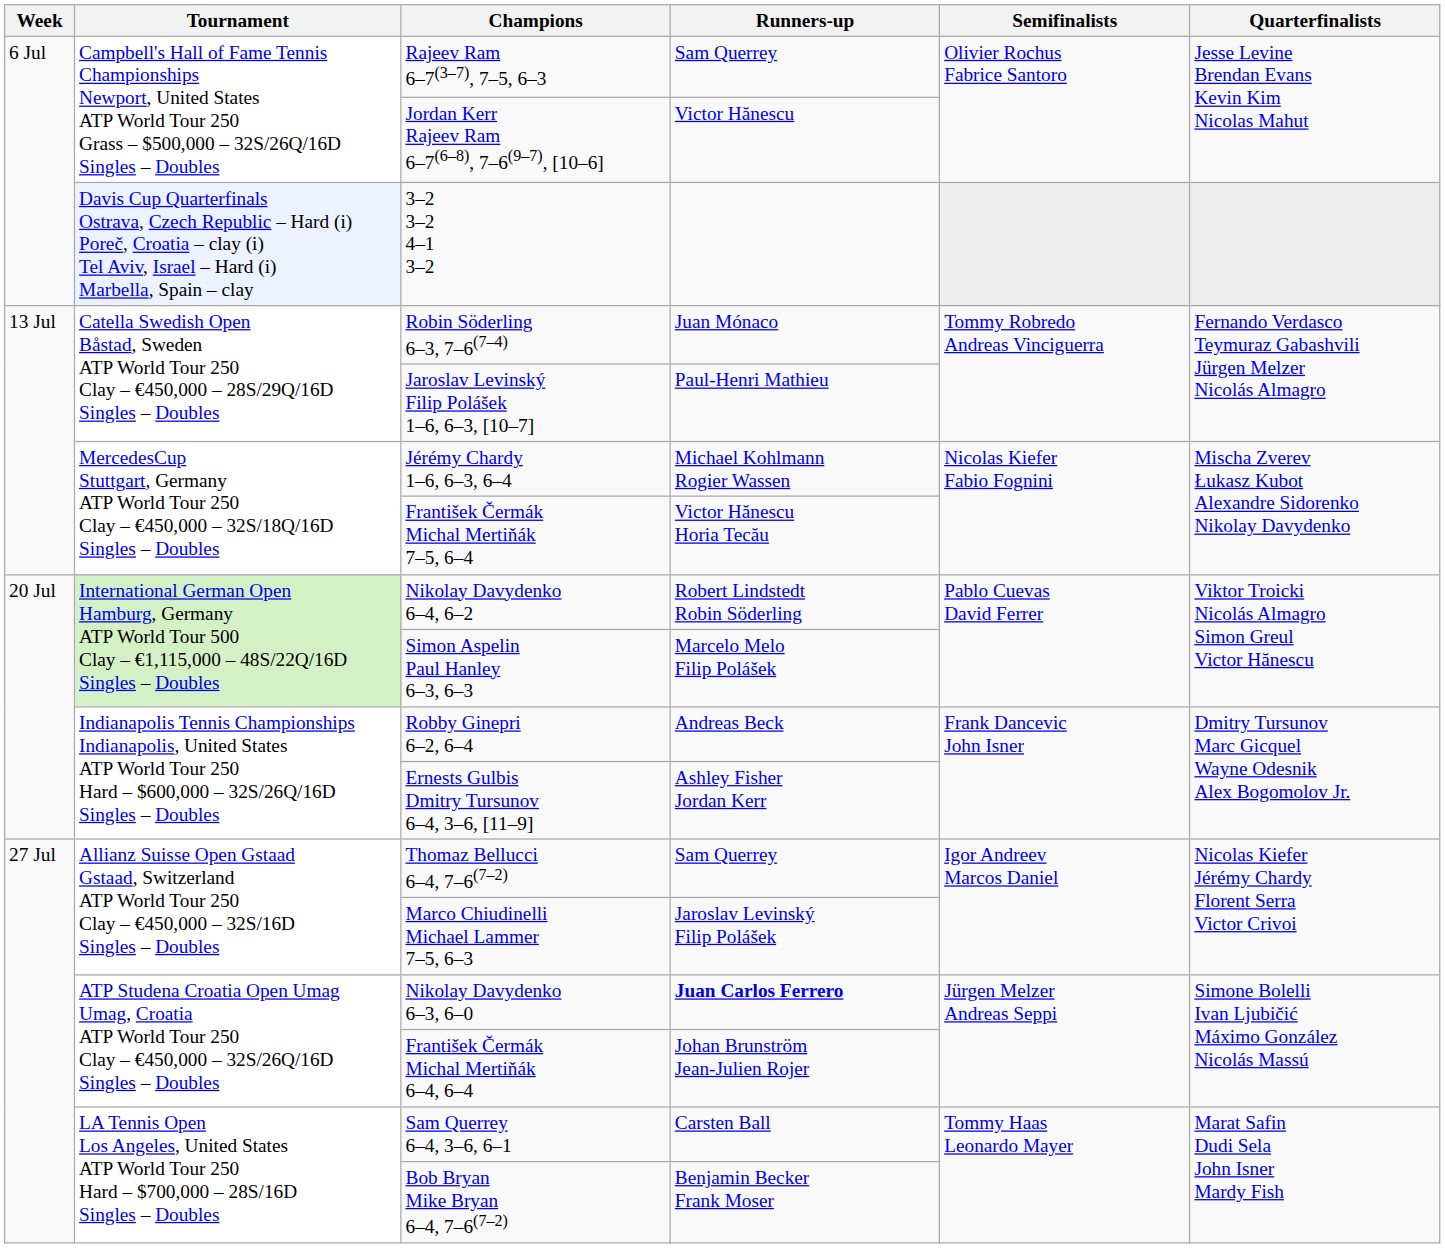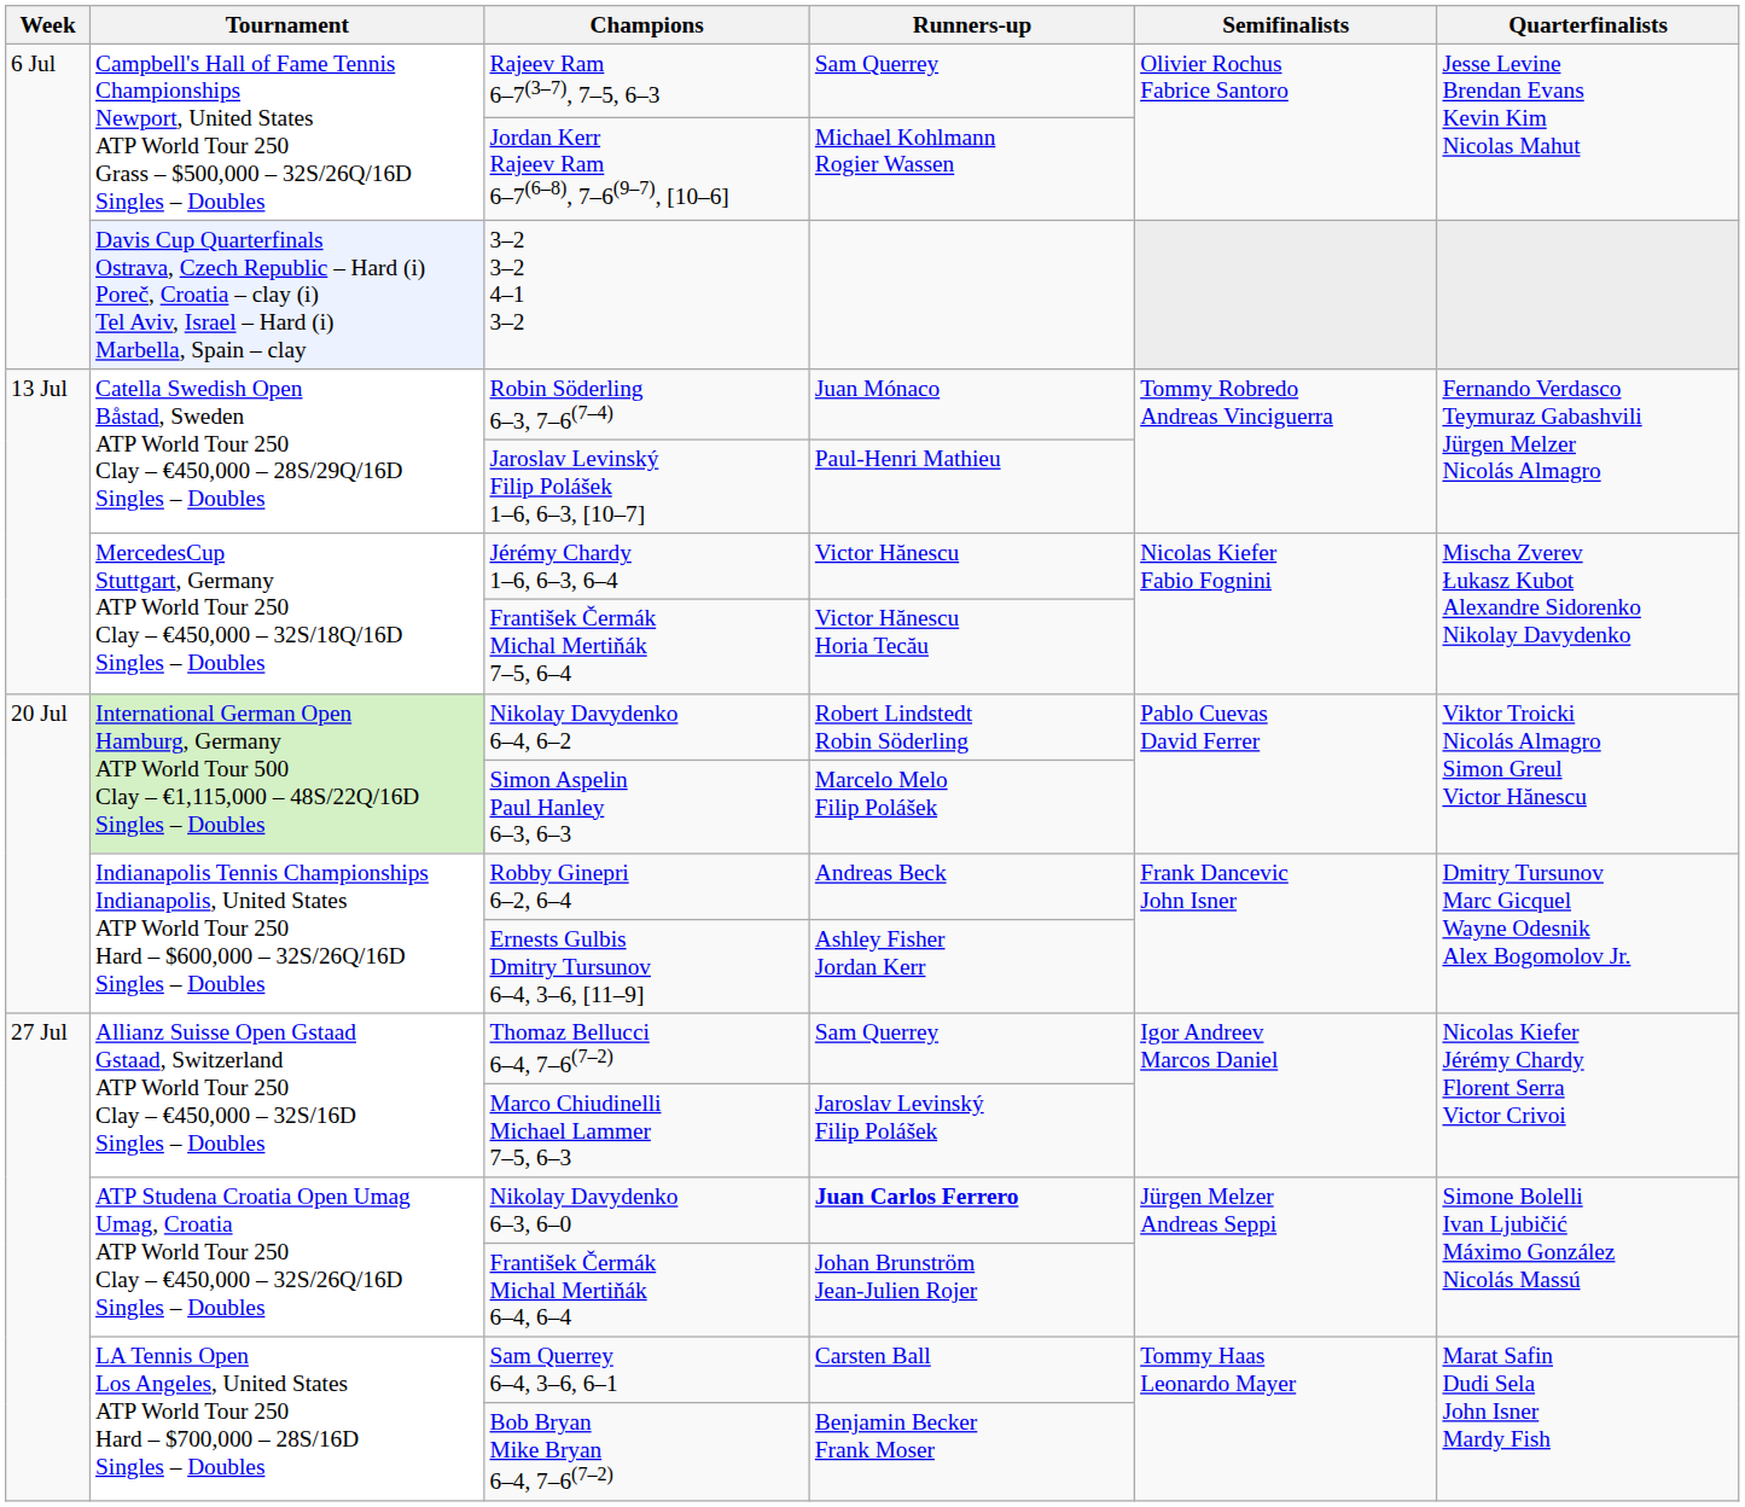 <table class=wikitable style=font-size:95%>
 <tr>
 <th style="width:48px;">Week</th>
 <th style="width:250px;">Tournament</th>
 <th style="width:205px;">Champions</th>
 <th style="width:205px;">Runners-up</th>
 <th style="width:190px;">Semifinalists</th>
 <th style="width:190px;">Quarterfinalists</th>
 </tr>
 <tr valign=top>
 <td rowspan=3>6 Jul</td>
 <td style="background:#ffffff;" rowspan=2><a href='#'>Campbell's Hall of Fame Tennis Championships</a><br> <a href='#'>Newport</a>, United States<br>ATP World Tour 250<br>Grass – $500,000 – 32S/26Q/16D<br><a href='#'>Singles</a> – <a href='#'>Doubles</a></td>
 <td> <a href='#'>Rajeev Ram</a><br>6–7<sup>(3–7)</sup>, 7–5, 6–3</td>
 <td> <a href='#'>Sam Querrey</a></td>
 <td rowspan=2> <a href='#'>Olivier Rochus</a><br> <a href='#'>Fabrice Santoro</a></td>
 <td rowspan=2> <a href='#'>Jesse Levine</a><br> <a href='#'>Brendan Evans</a><br> <a href='#'>Kevin Kim</a><br> <a href='#'>Nicolas Mahut</a></td>
 </tr>
 <tr valign=top>
 <td> <a href='#'>Jordan Kerr</a><br> <a href='#'>Rajeev Ram</a> <br>6–7<sup>(6–8)</sup>, 7–6<sup>(9–7)</sup>, [10–6]</td>
-<td> <a href='#'>Victor Hănescu</a></td>
+<td> <a href='#'>Michael Kohlmann</a><br> <a href='#'>Rogier Wassen</a></td>
 </tr>
 <tr valign=top>
 <td style="background:#ecf2ff;"rowspan=1><a href='#'>Davis Cup Quarterfinals</a><br> <a href='#'>Ostrava</a>, <a href='#'>Czech Republic</a> – Hard (i)<br> <a href='#'>Poreč</a>, <a href='#'>Croatia</a> – clay (i)<br> <a href='#'>Tel Aviv</a>, <a href='#'>Israel</a> – Hard (i)<br> <a href='#'>Marbella</a>, Spain – clay</td>
 <td>  3–2<br> 3–2<br> 4–1<br> 3–2</td>
 <td><br><br><br></td>
 <td bgcolor="#ededed"></td>
 <td bgcolor="#ededed"></td>
 </tr>
 <tr valign=top>
 <td rowspan=4>13 Jul</td>
 <td style="background:#ffffff;" rowspan=2><a href='#'>Catella Swedish Open</a><br> <a href='#'>Båstad</a>, Sweden<br>ATP World Tour 250<br>Clay – €450,000 – 28S/29Q/16D<br><a href='#'>Singles</a> – <a href='#'>Doubles</a></td>
 <td> <a href='#'>Robin Söderling</a><br>6–3, 7–6<sup>(7–4)</sup></td>
 <td> <a href='#'>Juan Mónaco</a></td>
 <td rowspan=2> <a href='#'>Tommy Robredo</a> <br>  <a href='#'>Andreas Vinciguerra</a></td>
 <td rowspan=2> <a href='#'>Fernando Verdasco</a><br> <a href='#'>Teymuraz Gabashvili</a><br>  <a href='#'>Jürgen Melzer</a> <br> <a href='#'>Nicolás Almagro</a></td>
 </tr>
 <tr valign=top>
 <td colspan=1> <a href='#'>Jaroslav Levinský</a> <br>  <a href='#'>Filip Polášek</a> <br>1–6, 6–3, [10–7]</td>
 <td> <a href='#'>Paul-Henri Mathieu</a></td>
 </tr>
 <tr valign=top>
 <td style="background:#ffffff;" rowspan=2><a href='#'>MercedesCup</a><br><a href='#'>Stuttgart</a>, Germany<br>ATP World Tour 250<br>Clay – €450,000 – 32S/18Q/16D<br><a href='#'>Singles</a> – <a href='#'>Doubles</a></td>
 <td> <a href='#'>Jérémy Chardy</a><br>1–6, 6–3, 6–4</td>
-<td> <a href='#'>Michael Kohlmann</a><br> <a href='#'>Rogier Wassen</a></td>
+<td> <a href='#'>Victor Hănescu</a></td>
 <td rowspan=2> <a href='#'>Nicolas Kiefer</a><br> <a href='#'>Fabio Fognini</a></td>
 <td rowspan=2> <a href='#'>Mischa Zverev</a><br> <a href='#'>Łukasz Kubot</a><br> <a href='#'>Alexandre Sidorenko</a><br>  <a href='#'>Nikolay Davydenko</a></td>
 </tr>
 <tr valign=top>
 <td> <a href='#'>František Čermák</a> <br>  <a href='#'>Michal Mertiňák</a><br>7–5, 6–4</td>
 <td> <a href='#'>Victor Hănescu</a> <br>  <a href='#'>Horia Tecău</a></td>
 </tr>
 <tr valign=top>
 <td rowspan=4>20 Jul</td>
 <td style="background:#d4f1c5;" rowspan=2><a href='#'>International German Open</a><br> <a href='#'>Hamburg</a>, Germany<br>ATP World Tour 500<br>Clay – €1,115,000 – 48S/22Q/16D<br><a href='#'>Singles</a> – <a href='#'>Doubles</a></td>
 <td> <a href='#'>Nikolay Davydenko</a><br>6–4, 6–2</td>
 <td> <a href='#'>Robert Lindstedt</a> <br>  <a href='#'>Robin Söderling</a></td>
 <td rowspan=2> <a href='#'>Pablo Cuevas</a><br> <a href='#'>David Ferrer</a></td>
 <td rowspan=2> <a href='#'>Viktor Troicki</a><br> <a href='#'>Nicolás Almagro</a><br> <a href='#'>Simon Greul</a><br> <a href='#'>Victor Hănescu</a></td>
 </tr>
 <tr valign=top>
 <td> <a href='#'>Simon Aspelin</a><br> <a href='#'>Paul Hanley</a><br>6–3, 6–3</td>
 <td> <a href='#'>Marcelo Melo</a><br> <a href='#'>Filip Polášek</a></td>
 </tr>
 <tr valign=top>
 <td style="background:#ffffff;" rowspan=2><a href='#'>Indianapolis Tennis Championships</a><br> <a href='#'>Indianapolis</a>, United States<br>ATP World Tour 250<br>Hard – $600,000 – 32S/26Q/16D<br><a href='#'>Singles</a> – <a href='#'>Doubles</a></td>
 <td> <a href='#'>Robby Ginepri</a><br>6–2, 6–4</td>
 <td> <a href='#'>Andreas Beck</a></td>
 <td rowspan=2> <a href='#'>Frank Dancevic</a><br> <a href='#'>John Isner</a></td>
 <td rowspan=2> <a href='#'>Dmitry Tursunov</a><br> <a href='#'>Marc Gicquel</a><br> <a href='#'>Wayne Odesnik</a><br> <a href='#'>Alex Bogomolov Jr.</a></td>
 </tr>
 <tr valign=top>
 <td> <a href='#'>Ernests Gulbis</a><br> <a href='#'>Dmitry Tursunov</a><br>6–4, 3–6, [11–9]</td>
 <td> <a href='#'>Ashley Fisher</a><br> <a href='#'>Jordan Kerr</a></td>
 </tr>
 <tr valign=top>
 <td rowspan=6>27 Jul</td>
 <td style="background:#ffffff;" rowspan=2><a href='#'>Allianz Suisse Open Gstaad</a><br> <a href='#'>Gstaad</a>, Switzerland<br>ATP World Tour 250<br>Clay – €450,000 – 32S/16D<br><a href='#'>Singles</a> – <a href='#'>Doubles</a></td>
 <td> <a href='#'>Thomaz Bellucci</a><br>6–4, 7–6<sup>(7–2)</sup></td>
 <td> <a href='#'>Sam Querrey</a></td>
 <td rowspan=2> <a href='#'>Igor Andreev</a><br> <a href='#'>Marcos Daniel</a></td>
 <td rowspan=2> <a href='#'>Nicolas Kiefer</a><br> <a href='#'>Jérémy Chardy</a><br> <a href='#'>Florent Serra</a><br> <a href='#'>Victor Crivoi</a></td>
 </tr>
 <tr valign=top>
 <td> <a href='#'>Marco Chiudinelli</a><br> <a href='#'>Michael Lammer</a><br>7–5, 6–3</td>
 <td> <a href='#'>Jaroslav Levinský</a><br> <a href='#'>Filip Polášek</a></td>
 </tr>
 <tr valign=top>
 <td style="background:#ffffff;" rowspan=2><a href='#'>ATP Studena Croatia Open Umag</a><br> <a href='#'>Umag</a>, <a href='#'>Croatia</a><br>ATP World Tour 250<br>Clay – €450,000 – 32S/26Q/16D<br><a href='#'>Singles</a> – <a href='#'>Doubles</a></td>
 <td> <a href='#'>Nikolay Davydenko</a><br>6–3, 6–0</td>
 <td><strong> <a href='#'>Juan Carlos Ferrero</a></strong></td>
 <td rowspan=2> <a href='#'>Jürgen Melzer</a><br> <a href='#'>Andreas Seppi</a></td>
 <td rowspan=2> <a href='#'>Simone Bolelli</a><br> <a href='#'>Ivan Ljubičić</a><br> <a href='#'>Máximo González</a><br>  <a href='#'>Nicolás Massú</a></td>
 </tr>
 <tr valign=top>
 <td> <a href='#'>František Čermák</a><br> <a href='#'>Michal Mertiňák</a><br>6–4, 6–4</td>
 <td> <a href='#'>Johan Brunström</a><br> <a href='#'>Jean-Julien Rojer</a></td>
 </tr>
 <tr valign=top>
 <td style="background:#ffffff;" rowspan=2><a href='#'>LA Tennis Open</a><br> <a href='#'>Los Angeles</a>, United States<br>ATP World Tour 250<br>Hard – $700,000 – 28S/16D<br><a href='#'>Singles</a> – <a href='#'>Doubles</a></td>
 <td> <a href='#'>Sam Querrey</a><br>6–4, 3–6, 6–1</td>
 <td> <a href='#'>Carsten Ball</a></td>
 <td rowspan=2> <a href='#'>Tommy Haas</a><br> <a href='#'>Leonardo Mayer</a></td>
 <td rowspan=2> <a href='#'>Marat Safin</a><br> <a href='#'>Dudi Sela</a><br> <a href='#'>John Isner</a><br> <a href='#'>Mardy Fish</a></td>
 </tr>
 <tr valign=top>
 <td> <a href='#'>Bob Bryan</a><br> <a href='#'>Mike Bryan</a><br>6–4, 7–6<sup>(7–2)</sup></td>
 <td> <a href='#'>Benjamin Becker</a><br> <a href='#'>Frank Moser</a></td>
 </tr>
 </table>
